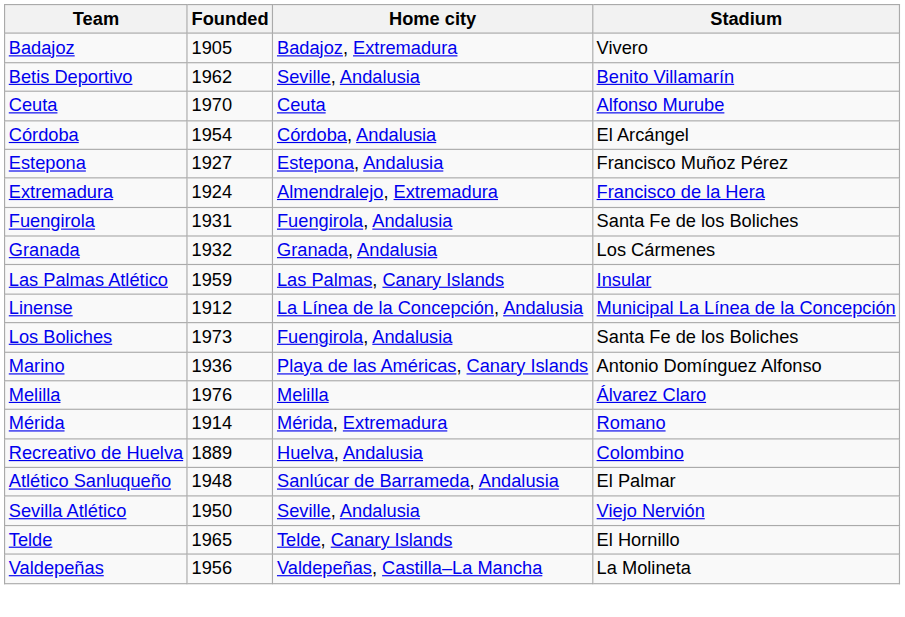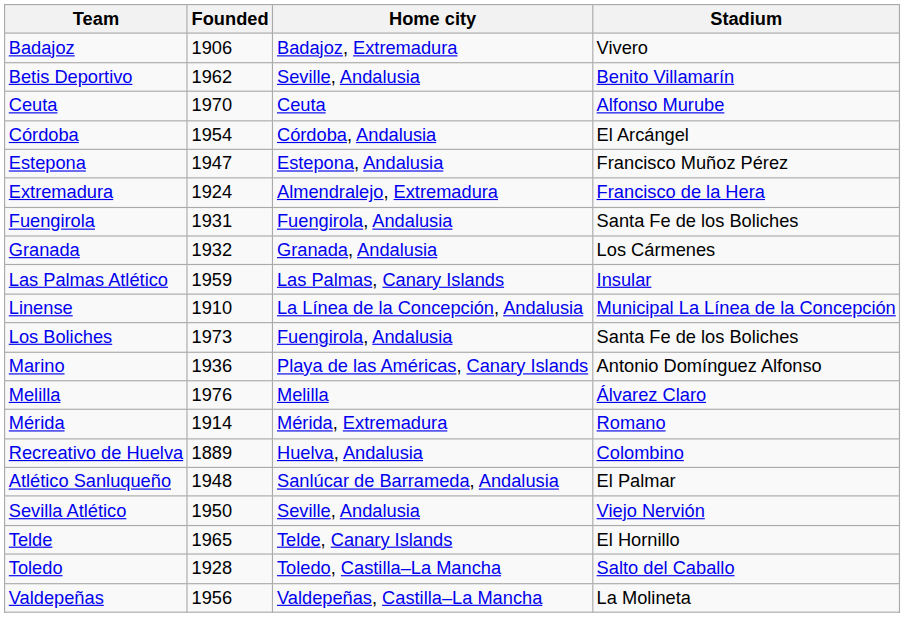 <table class="wikitable sortable">
 <tr>
 <th>Team</th>
 <th>Founded</th>
 <th>Home city</th>
 <th>Stadium</th>
 </tr>
 <tr>
 <td><a href='#'>Badajoz</a></td>
-<td>1905</td>
+<td>1906</td>
 <td><a href='#'>Badajoz</a>, <a href='#'>Extremadura</a></td>
 <td>Vivero</td>
 </tr>
 <tr>
 <td><a href='#'>Betis Deportivo</a></td>
 <td>1962</td>
 <td><a href='#'>Seville</a>, <a href='#'>Andalusia</a></td>
 <td><a href='#'>Benito Villamarín</a></td>
 </tr>
 <tr>
 <td><a href='#'>Ceuta</a></td>
 <td>1970</td>
 <td><a href='#'>Ceuta</a></td>
 <td><a href='#'>Alfonso Murube</a></td>
 </tr>
 <tr>
 <td><a href='#'>Córdoba</a></td>
 <td>1954</td>
 <td><a href='#'>Córdoba</a>, <a href='#'>Andalusia</a></td>
 <td>El Arcángel</td>
 </tr>
 <tr>
 <td><a href='#'>Estepona</a></td>
-<td>1927</td>
+<td>1947</td>
 <td><a href='#'>Estepona</a>, <a href='#'>Andalusia</a></td>
 <td>Francisco Muñoz Pérez</td>
 </tr>
 <tr>
 <td><a href='#'>Extremadura</a></td>
 <td>1924</td>
 <td><a href='#'>Almendralejo</a>, <a href='#'>Extremadura</a></td>
 <td><a href='#'>Francisco de la Hera</a></td>
 </tr>
 <tr>
 <td><a href='#'>Fuengirola</a></td>
 <td>1931</td>
 <td><a href='#'>Fuengirola</a>, <a href='#'>Andalusia</a></td>
 <td>Santa Fe de los Boliches</td>
 </tr>
 <tr>
 <td><a href='#'>Granada</a></td>
 <td>1932</td>
 <td><a href='#'>Granada</a>, <a href='#'>Andalusia</a></td>
 <td>Los Cármenes</td>
 </tr>
 <tr>
 <td><a href='#'>Las Palmas Atlético</a></td>
 <td>1959</td>
 <td><a href='#'>Las Palmas</a>, <a href='#'>Canary Islands</a></td>
 <td><a href='#'>Insular</a></td>
 </tr>
 <tr>
 <td><a href='#'>Linense</a></td>
-<td>1912</td>
+<td>1910</td>
 <td><a href='#'>La Línea de la Concepción</a>, <a href='#'>Andalusia</a></td>
 <td><a href='#'>Municipal La Línea de la Concepción</a></td>
 </tr>
 <tr>
 <td><a href='#'>Los Boliches</a></td>
 <td>1973</td>
 <td><a href='#'>Fuengirola</a>, <a href='#'>Andalusia</a></td>
 <td>Santa Fe de los Boliches</td>
 </tr>
 <tr>
 <td><a href='#'>Marino</a></td>
 <td>1936</td>
 <td><a href='#'>Playa de las Américas</a>, <a href='#'>Canary Islands</a></td>
 <td>Antonio Domínguez Alfonso</td>
 </tr>
 <tr>
 <td><a href='#'>Melilla</a></td>
 <td>1976</td>
 <td><a href='#'>Melilla</a></td>
 <td><a href='#'>Álvarez Claro</a></td>
 </tr>
 <tr>
 <td><a href='#'>Mérida</a></td>
 <td>1914</td>
 <td><a href='#'>Mérida</a>, <a href='#'>Extremadura</a></td>
 <td><a href='#'>Romano</a></td>
 </tr>
 <tr>
 <td><a href='#'>Recreativo de Huelva</a></td>
 <td>1889</td>
 <td><a href='#'>Huelva</a>, <a href='#'>Andalusia</a></td>
 <td><a href='#'>Colombino</a></td>
 </tr>
 <tr>
 <td><a href='#'>Atlético Sanluqueño</a></td>
 <td>1948</td>
 <td><a href='#'>Sanlúcar de Barrameda</a>, <a href='#'>Andalusia</a></td>
 <td>El Palmar</td>
 </tr>
 <tr>
 <td><a href='#'>Sevilla Atlético</a></td>
 <td>1950</td>
 <td><a href='#'>Seville</a>, <a href='#'>Andalusia</a></td>
 <td><a href='#'>Viejo Nervión</a></td>
 </tr>
 <tr>
 <td><a href='#'>Telde</a></td>
 <td>1965</td>
 <td><a href='#'>Telde</a>, <a href='#'>Canary Islands</a></td>
 <td>El Hornillo</td>
 </tr>
 <tr>
+<td><a href='#'>Toledo</a></td>
+<td>1928</td>
+<td><a href='#'>Toledo</a>, <a href='#'>Castilla–La Mancha</a></td>
+<td><a href='#'>Salto del Caballo</a></td>
+</tr>
+<tr>
 <td><a href='#'>Valdepeñas</a></td>
 <td>1956</td>
 <td><a href='#'>Valdepeñas</a>, <a href='#'>Castilla–La Mancha</a></td>
 <td>La Molineta</td>
 </tr>
 </table>
